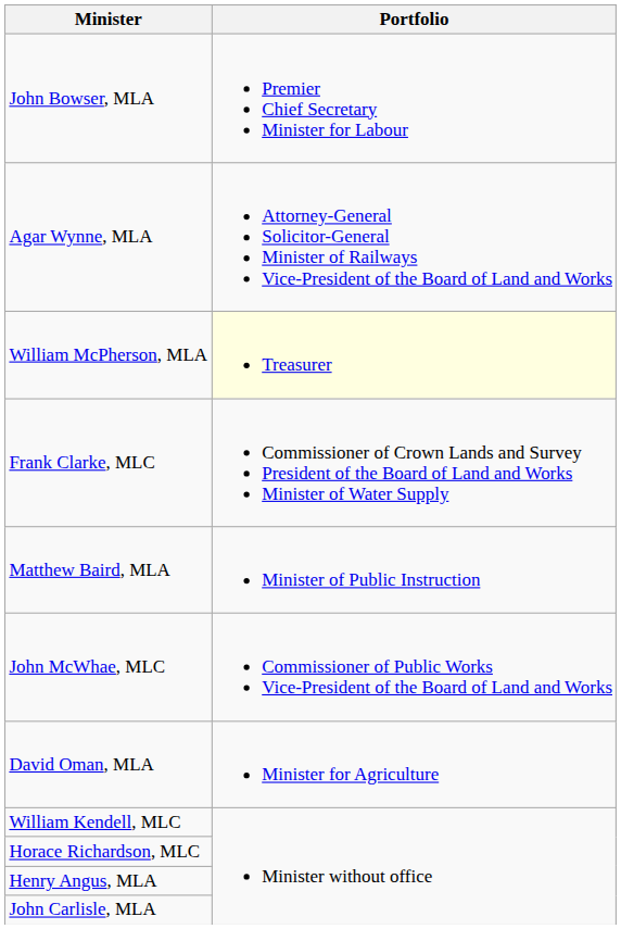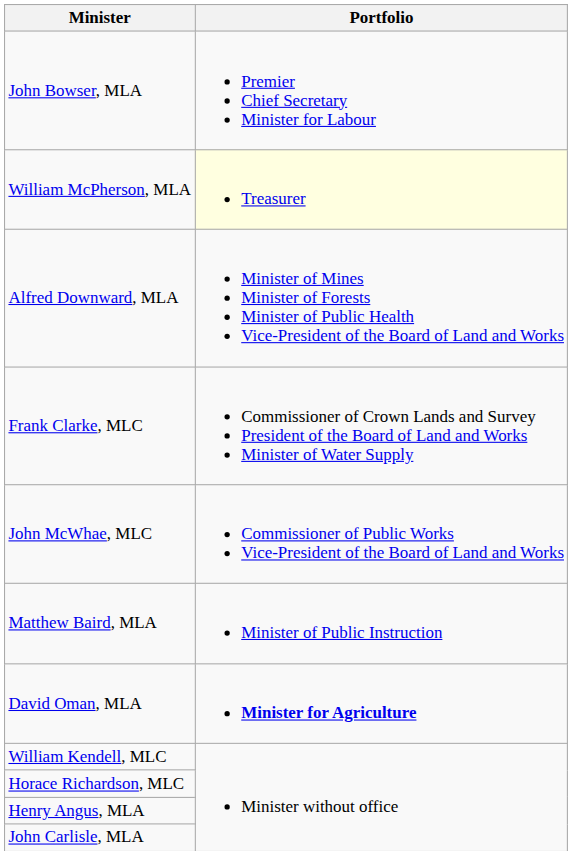 <table class="wikitable">
 <tr>
 <th>Minister</th>
 <th>Portfolio</th>
 </tr>
 <tr>
 <td><a href='#'>John Bowser</a>, MLA</td>
 <td><br><ul><li><a href='#'>Premier</a></li><li><a href='#'>Chief Secretary</a></li><li><a href='#'>Minister for Labour</a></li></ul></td>
 </tr>
 <tr>
-<td><a href='#'>Agar Wynne</a>, MLA</td>
-<td><br><ul><li><a href='#'>Attorney-General</a></li><li><a href='#'>Solicitor-General</a></li><li><a href='#'>Minister of Railways</a></li><li><a href='#'>Vice-President of the Board of Land and Works</a></li></ul></td>
+<td><a href='#'>William McPherson</a>, MLA</td>
+<td style="background: lightyellow;"><br><ul><li><a href='#'>Treasurer</a></li></ul></td>
 </tr>
 <tr>
-<td><a href='#'>William McPherson</a>, MLA</td>
-<td style="background: lightyellow;"><br><ul><li><a href='#'>Treasurer</a></li></ul></td>
+<td><a href='#'>Alfred Downward</a>, MLA</td>
+<td><br><ul><li><a href='#'>Minister of Mines</a></li><li><a href='#'>Minister of Forests</a></li><li><a href='#'>Minister of Public Health</a></li><li><a href='#'>Vice-President of the Board of Land and Works</a></li></ul></td>
 </tr>
 <tr>
 <td><a href='#'>Frank Clarke</a>, MLC</td>
 <td><br><ul><li>Commissioner of Crown Lands and Survey</li><li><a href='#'>President of the Board of Land and Works</a></li><li><a href='#'>Minister of Water Supply</a></li></ul></td>
 </tr>
 <tr>
+<td><a href='#'>John McWhae</a>, MLC</td>
+<td><br><ul><li><a href='#'>Commissioner of Public Works</a></li><li><a href='#'>Vice-President of the Board of Land and Works</a></li></ul></td>
+</tr>
+<tr>
 <td><a href='#'>Matthew Baird</a>, MLA</td>
 <td><br><ul><li><a href='#'>Minister of Public Instruction</a></li></ul></td>
 </tr>
 <tr>
-<td><a href='#'>John McWhae</a>, MLC</td>
-<td><br><ul><li><a href='#'>Commissioner of Public Works</a></li><li><a href='#'>Vice-President of the Board of Land and Works</a></li></ul></td>
-</tr>
-<tr>
 <td><a href='#'>David Oman</a>, MLA</td>
-<td><br><ul><li><a href='#'>Minister for Agriculture</a></li></ul></td>
+<td><strong><br><ul><li><a href='#'>Minister for Agriculture</a></li></ul></strong></td>
 </tr>
 <tr>
 <td><a href='#'>William Kendell</a>, MLC</td>
 <td rowspan="4"><br><ul><li>Minister without office</li></ul></td>
 </tr>
 <tr>
 <td><a href='#'>Horace Richardson</a>, MLC</td>
 </tr>
 <tr>
 <td><a href='#'>Henry Angus</a>, MLA</td>
 </tr>
 <tr>
 <td><a href='#'>John Carlisle</a>, MLA</td>
 </tr>
 </table>
